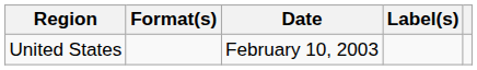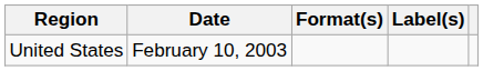 <table class="wikitable">
 <tr>
 <th>Region</th>
+<th>Date</th>
 <th>Format(s)</th>
-<th>Date</th>
 <th>Label(s)</th>
 <th></th>
 </tr>
 <tr>
 <td>United States</td>
+<td>February 10, 2003</td>
 <td></td>
-<td>February 10, 2003</td>
 <td></td>
 <td></td>
 </tr>
 </table>
